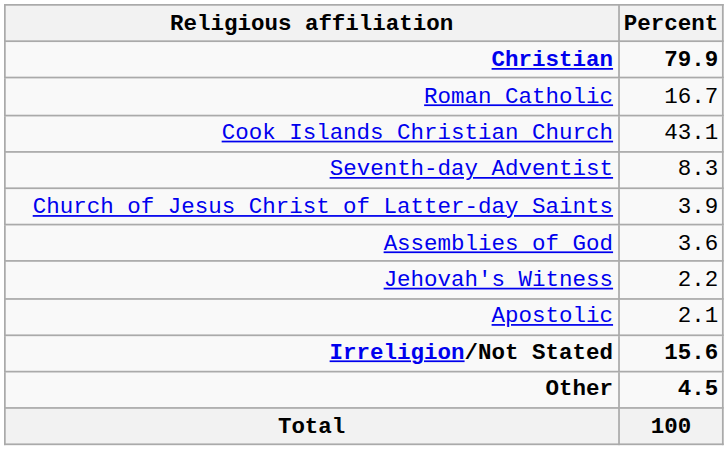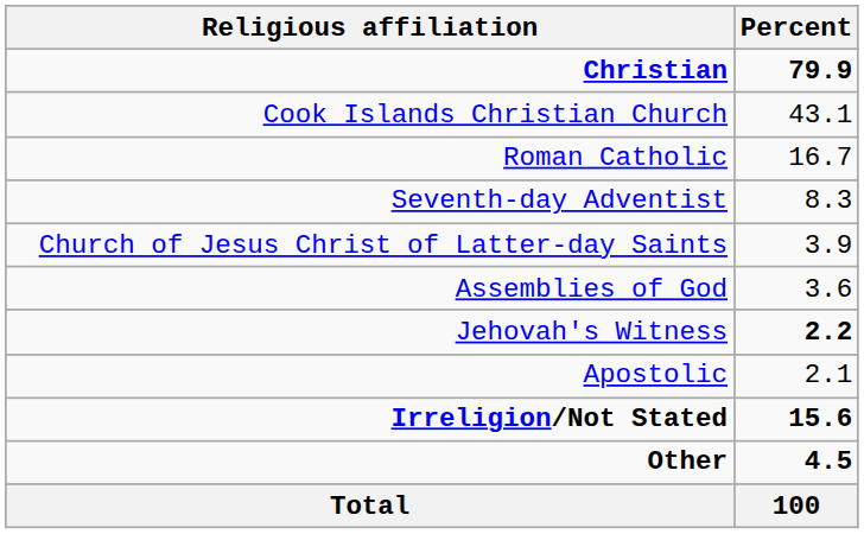 <table class="wikitable col1left" style="text-align:right;">
 <tr>
 <th>Religious affiliation</th>
 <th>Percent</th>
 </tr>
 <tr>
 <td><strong><a href='#'>Christian</a></strong></td>
 <td><strong>79.9</strong></td>
 </tr>
 <tr>
+<td> <a href='#'>Cook Islands Christian Church</a></td>
+<td>43.1</td>
+</tr>
+<tr>
 <td> <a href='#'>Roman Catholic</a></td>
 <td>16.7</td>
-</tr>
-<tr>
-<td> <a href='#'>Cook Islands Christian Church</a></td>
-<td>43.1</td>
 </tr>
 <tr>
 <td> <a href='#'>Seventh-day Adventist</a></td>
 <td>8.3</td>
 </tr>
 <tr>
 <td> <a href='#'>Church of Jesus Christ of Latter-day Saints</a></td>
 <td>3.9</td>
 </tr>
 <tr>
 <td> <a href='#'>Assemblies of God</a></td>
 <td>3.6</td>
 </tr>
 <tr>
 <td> <a href='#'>Jehovah's Witness</a></td>
-<td>2.2</td>
+<td><strong>2.2</strong></td>
 </tr>
 <tr>
 <td> <a href='#'>Apostolic</a></td>
 <td>2.1</td>
 </tr>
 <tr>
 <td><strong><a href='#'>Irreligion</a>/Not Stated</strong></td>
 <td><strong>15.6</strong></td>
 </tr>
 <tr>
 <td><strong>Other</strong></td>
 <td><strong>4.5</strong></td>
 </tr>
 <tr>
 <th>Total</th>
 <th>100</th>
 </tr>
 </table>
